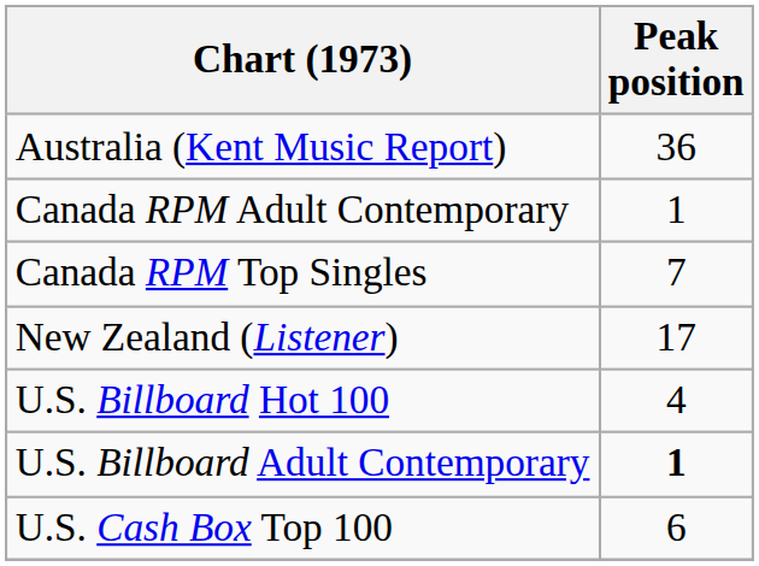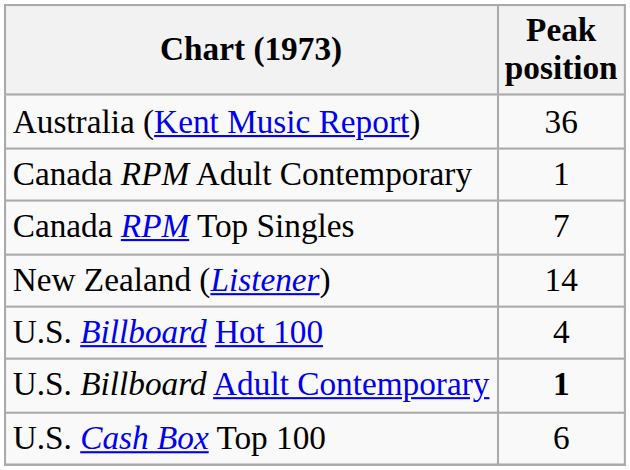 <table class="wikitable sortable">
 <tr>
 <th>Chart (1973)</th>
 <th>Peak<br>position</th>
 </tr>
 <tr>
 <td>Australia (<a href='#'>Kent Music Report</a>)</td>
 <td style="text-align:center;">36</td>
 </tr>
 <tr>
 <td>Canada <em>RPM</em> Adult Contemporary</td>
 <td style="text-align:center;">1</td>
 </tr>
 <tr>
 <td>Canada <em><a href='#'>RPM</a></em> Top Singles</td>
 <td style="text-align:center;">7</td>
 </tr>
 <tr>
 <td>New Zealand (<em><a href='#'>Listener</a></em>)</td>
-<td style="text-align:center;">17</td>
+<td style="text-align:center;">14</td>
 </tr>
 <tr>
 <td>U.S. <em><a href='#'>Billboard</a></em> <a href='#'>Hot 100</a></td>
 <td style="text-align:center;">4</td>
 </tr>
 <tr>
 <td>U.S. <em>Billboard</em> <a href='#'>Adult Contemporary</a></td>
 <td style="text-align:center;"><strong>1</strong></td>
 </tr>
 <tr>
 <td>U.S. <a href='#'><em>Cash Box</em></a> Top 100</td>
 <td align="center">6</td>
 </tr>
 <tr>
 </tr>
 </table>
